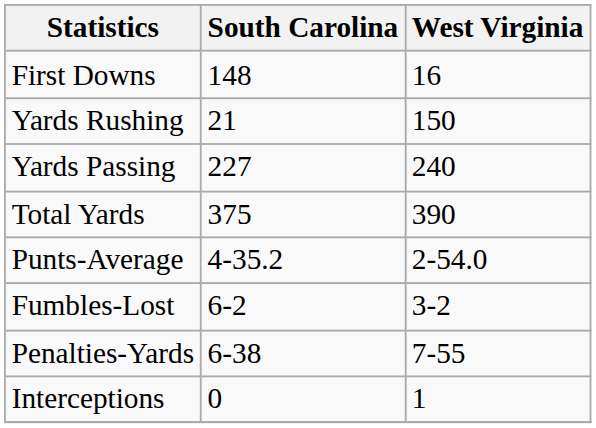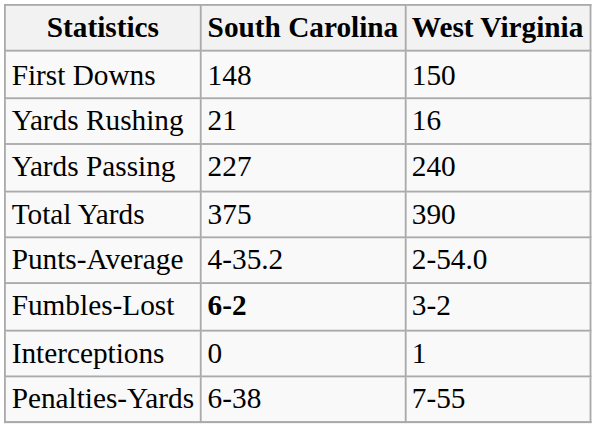 <table class="wikitable">
 <tr>
 <th>Statistics</th>
 <th>South Carolina</th>
 <th>West Virginia</th>
 </tr>
 <tr>
 <td>First Downs</td>
 <td>148</td>
-<td>16</td>
+<td>150</td>
 </tr>
 <tr>
 <td>Yards Rushing</td>
 <td>21</td>
-<td>150</td>
+<td>16</td>
 </tr>
 <tr>
 <td>Yards Passing</td>
 <td>227</td>
 <td>240</td>
 </tr>
 <tr>
 <td>Total Yards</td>
 <td>375</td>
 <td>390</td>
 </tr>
 <tr>
 <td>Punts-Average</td>
 <td>4-35.2</td>
 <td>2-54.0</td>
 </tr>
 <tr>
 <td>Fumbles-Lost</td>
-<td>6-2</td>
+<td><strong>6-2</strong></td>
 <td>3-2</td>
+</tr>
+<tr>
+<td>Interceptions</td>
+<td>0</td>
+<td>1</td>
 </tr>
 <tr>
 <td>Penalties-Yards</td>
 <td>6-38</td>
 <td>7-55</td>
 </tr>
 <tr>
-<td>Interceptions</td>
-<td>0</td>
-<td>1</td>
-</tr>
-<tr>
 </tr>
 </table>
